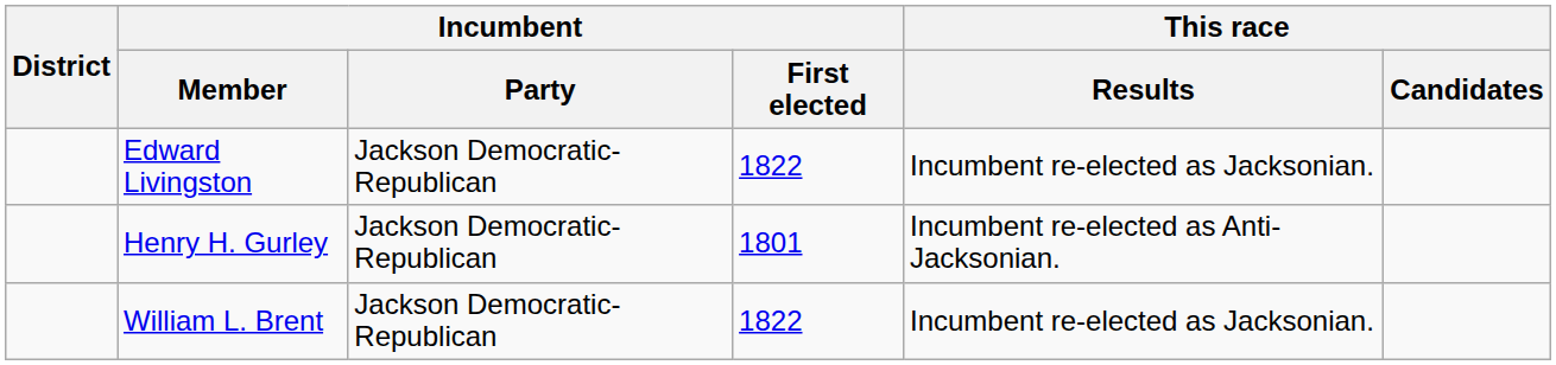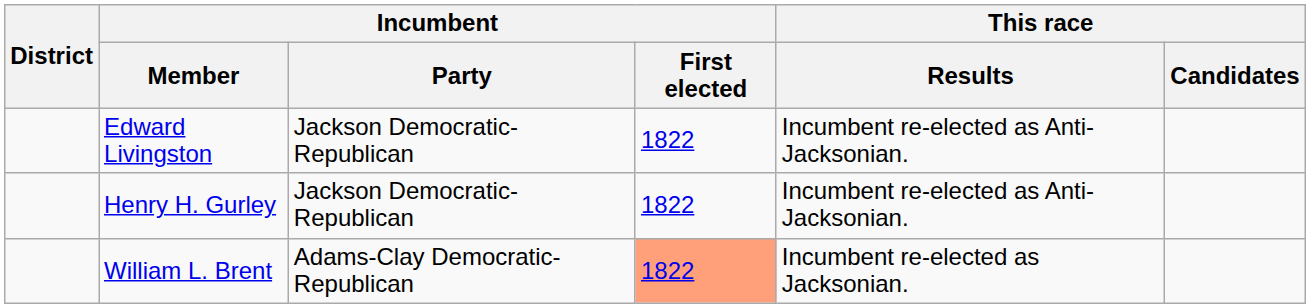 <table class=wikitable>
 <tr>
 <th rowspan=2>District</th>
 <th colspan=3>Incumbent</th>
 <th colspan=2>This race</th>
 </tr>
 <tr>
 <th>Member</th>
 <th>Party</th>
 <th>First elected</th>
 <th>Results</th>
 <th>Candidates</th>
 </tr>
 <tr>
 <td></td>
 <td><a href='#'>Edward Livingston</a></td>
 <td>Jackson Democratic-Republican</td>
 <td><a href='#'>1822</a></td>
-<td>Incumbent re-elected as Jacksonian.</td>
+<td>Incumbent re-elected as Anti-Jacksonian.</td>
 <td nowrap></td>
 </tr>
 <tr>
 <td></td>
 <td><a href='#'>Henry H. Gurley</a></td>
 <td>Jackson Democratic-Republican</td>
-<td><a href='#'>1801</a></td>
+<td><a href='#'>1822</a></td>
 <td>Incumbent re-elected as Anti-Jacksonian.</td>
 <td nowrap></td>
 </tr>
 <tr>
 <td></td>
 <td><a href='#'>William L. Brent</a></td>
-<td>Jackson Democratic-Republican</td>
-<td><a href='#'>1822</a></td>
+<td>Adams-Clay Democratic-Republican</td>
+<td style="background: lightsalmon;"><a href='#'>1822</a></td>
 <td>Incumbent re-elected as Jacksonian.</td>
 <td nowrap></td>
 </tr>
 </table>
